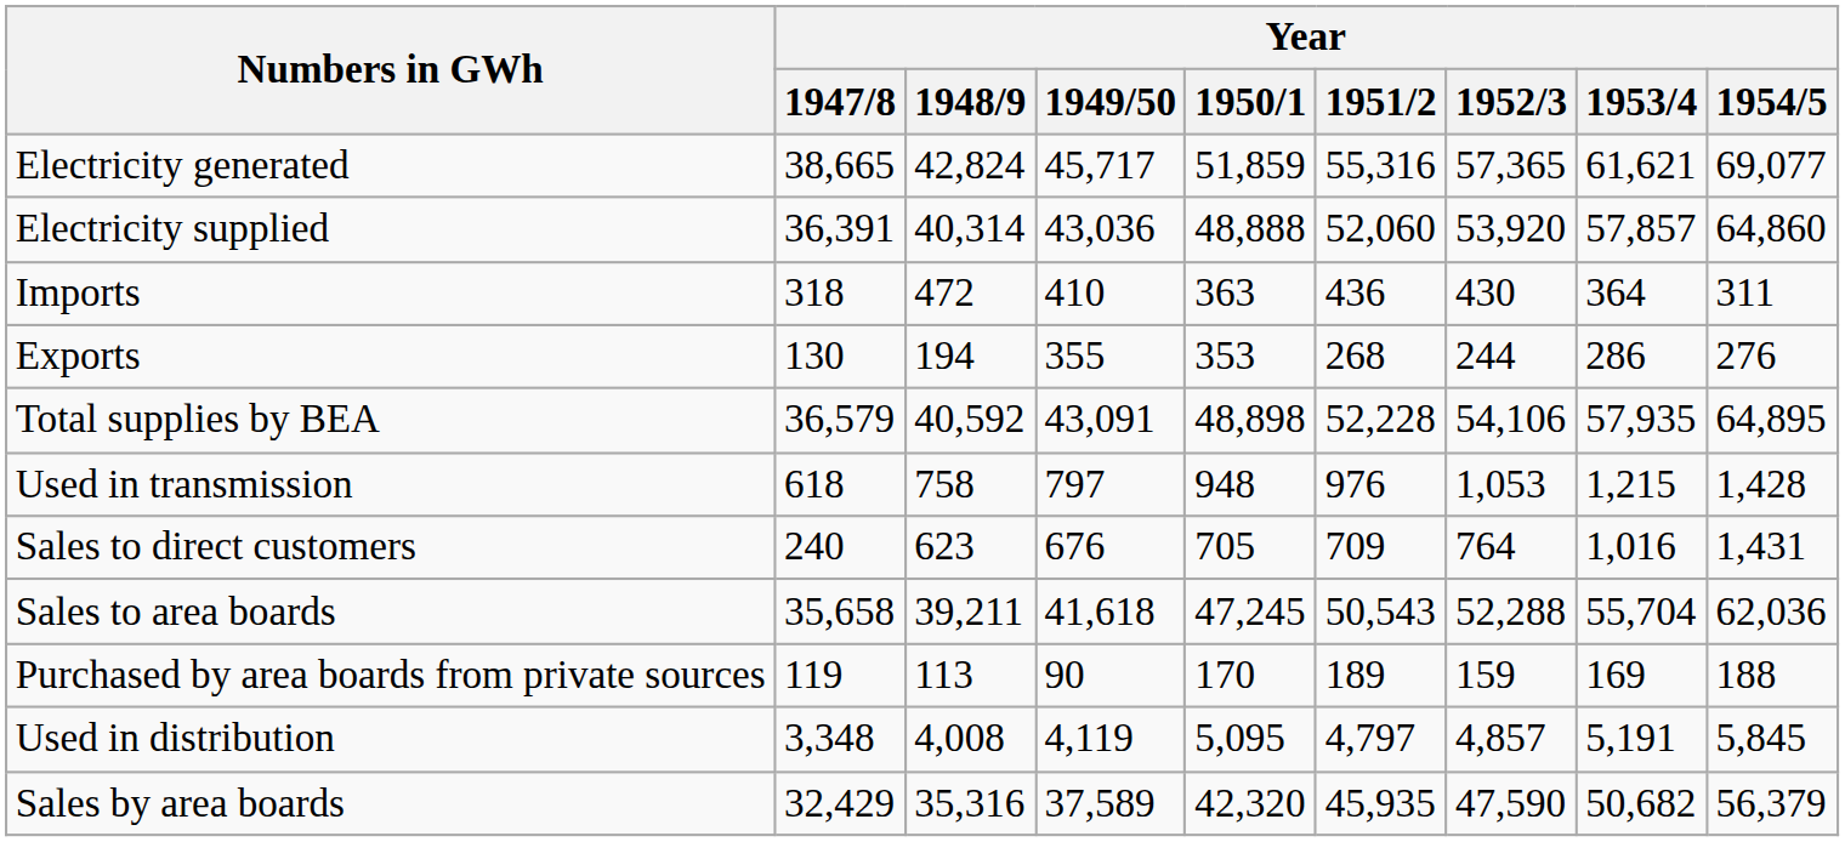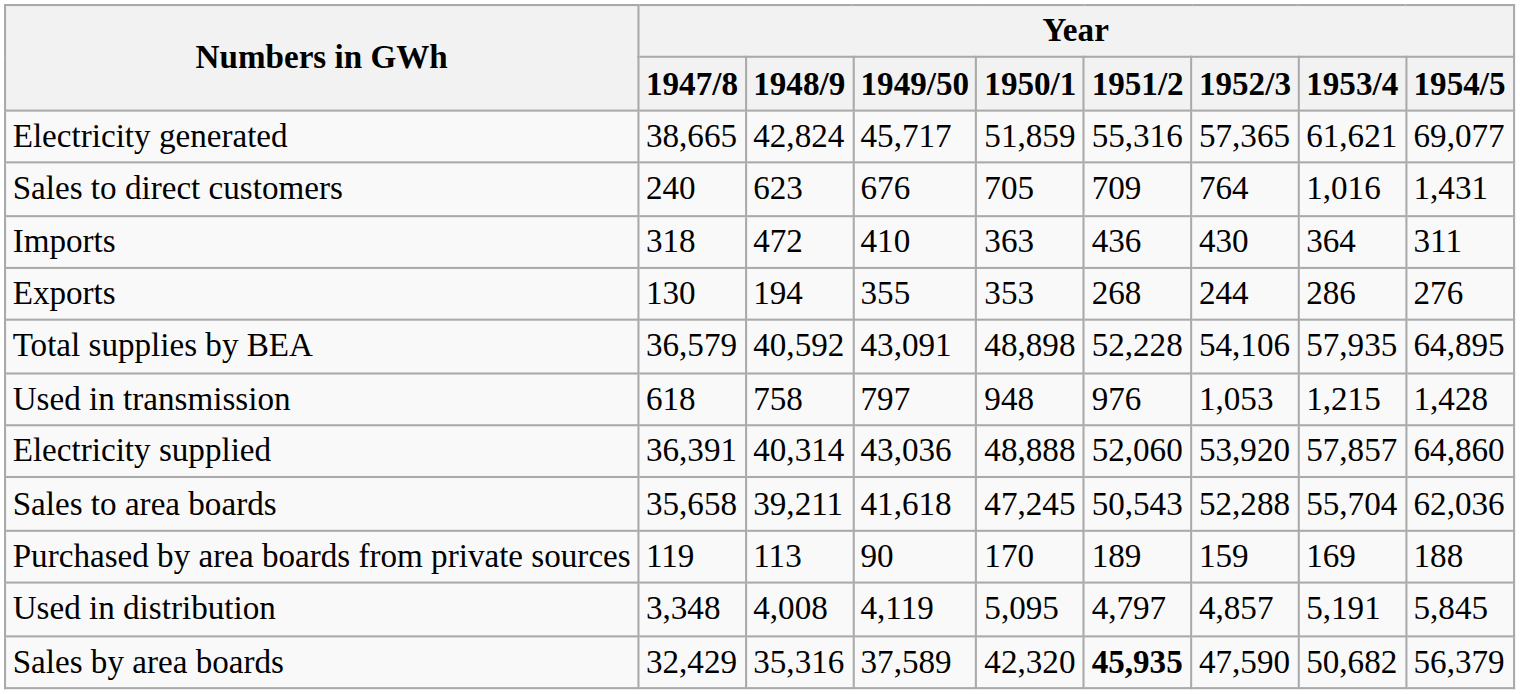 <table class="wikitable">
 <tr>
 <th rowspan="2">Numbers in GWh</th>
 <th colspan="8">Year</th>
 </tr>
 <tr>
 <th>1947/8</th>
 <th>1948/9</th>
 <th>1949/50</th>
 <th>1950/1</th>
 <th>1951/2</th>
 <th>1952/3</th>
 <th>1953/4</th>
 <th>1954/5</th>
 </tr>
 <tr>
 <td>Electricity generated</td>
 <td>38,665</td>
 <td>42,824</td>
 <td>45,717</td>
 <td>51,859</td>
 <td>55,316</td>
 <td>57,365</td>
 <td>61,621</td>
 <td>69,077</td>
 </tr>
 <tr>
-<td>Electricity supplied</td>
-<td>36,391</td>
-<td>40,314</td>
-<td>43,036</td>
-<td>48,888</td>
-<td>52,060</td>
-<td>53,920</td>
-<td>57,857</td>
-<td>64,860</td>
+<td>Sales to direct customers</td>
+<td>240</td>
+<td>623</td>
+<td>676</td>
+<td>705</td>
+<td>709</td>
+<td>764</td>
+<td>1,016</td>
+<td>1,431</td>
 </tr>
 <tr>
 <td>Imports</td>
 <td>318</td>
 <td>472</td>
 <td>410</td>
 <td>363</td>
 <td>436</td>
 <td>430</td>
 <td>364</td>
 <td>311</td>
 </tr>
 <tr>
 <td>Exports</td>
 <td>130</td>
 <td>194</td>
 <td>355</td>
 <td>353</td>
 <td>268</td>
 <td>244</td>
 <td>286</td>
 <td>276</td>
 </tr>
 <tr>
 <td>Total supplies by BEA</td>
 <td>36,579</td>
 <td>40,592</td>
 <td>43,091</td>
 <td>48,898</td>
 <td>52,228</td>
 <td>54,106</td>
 <td>57,935</td>
 <td>64,895</td>
 </tr>
 <tr>
 <td>Used in transmission</td>
 <td>618</td>
 <td>758</td>
 <td>797</td>
 <td>948</td>
 <td>976</td>
 <td>1,053</td>
 <td>1,215</td>
 <td>1,428</td>
 </tr>
 <tr>
-<td>Sales to direct customers</td>
-<td>240</td>
-<td>623</td>
-<td>676</td>
-<td>705</td>
-<td>709</td>
-<td>764</td>
-<td>1,016</td>
-<td>1,431</td>
+<td>Electricity supplied</td>
+<td>36,391</td>
+<td>40,314</td>
+<td>43,036</td>
+<td>48,888</td>
+<td>52,060</td>
+<td>53,920</td>
+<td>57,857</td>
+<td>64,860</td>
 </tr>
 <tr>
 <td>Sales to area boards</td>
 <td>35,658</td>
 <td>39,211</td>
 <td>41,618</td>
 <td>47,245</td>
 <td>50,543</td>
 <td>52,288</td>
 <td>55,704</td>
 <td>62,036</td>
 </tr>
 <tr>
 <td>Purchased by area boards from private sources</td>
 <td>119</td>
 <td>113</td>
 <td>90</td>
 <td>170</td>
 <td>189</td>
 <td>159</td>
 <td>169</td>
 <td>188</td>
 </tr>
 <tr>
 <td>Used in distribution</td>
 <td>3,348</td>
 <td>4,008</td>
 <td>4,119</td>
 <td>5,095</td>
 <td>4,797</td>
 <td>4,857</td>
 <td>5,191</td>
 <td>5,845</td>
 </tr>
 <tr>
 <td>Sales by area boards</td>
 <td>32,429</td>
 <td>35,316</td>
 <td>37,589</td>
 <td>42,320</td>
-<td>45,935</td>
+<td><strong>45,935</strong></td>
 <td>47,590</td>
 <td>50,682</td>
 <td>56,379</td>
 </tr>
 </table>
